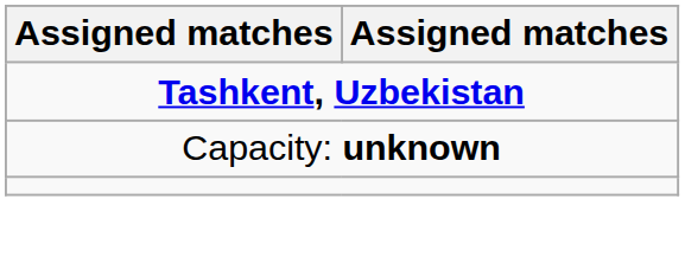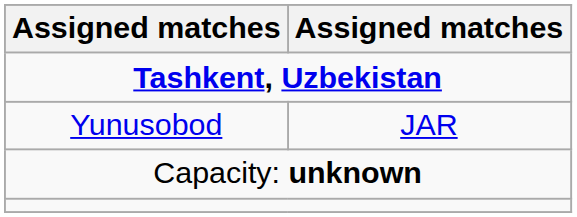 <table class="wikitable" style="text-align:center">
 <tr>
 <th>Assigned matches</th>
 <th>Assigned matches</th>
 </tr>
 <tr>
 <td colspan=2><strong><a href='#'>Tashkent</a>, <a href='#'>Uzbekistan</a></strong></td>
 </tr>
 <tr>
+<td><a href='#'>Yunusobod</a></td>
+<td><a href='#'>JAR</a></td>
+</tr>
+<tr>
 <td colspan=2>Capacity: <strong>unknown</strong></td>
 </tr>
 <tr>
 <td colspan=2></td>
 </tr>
 </table>
